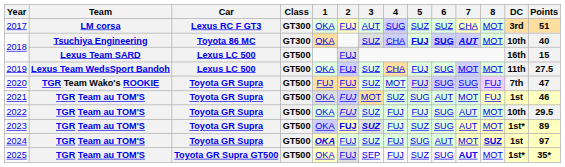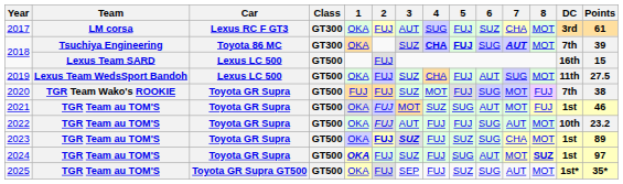 <table class="wikitable" style="text-align:center; font-size:85%">
 <tr>
 <th>Year</th>
 <th>Team</th>
 <th>Car</th>
 <th>Class</th>
 <th>1</th>
 <th>2</th>
 <th>3</th>
 <th>4</th>
 <th>5</th>
 <th>6</th>
 <th>7</th>
 <th>8</th>
 <th>DC</th>
 <th>Points</th>
 </tr>
 <tr>
 <td><a href='#'>2017</a></td>
 <th nowrap><a href='#'>LM corsa</a></th>
 <th nowrap><a href='#'>Lexus RC F GT3</a></th>
 <th>GT300</th>
 <td style="background:#DFFFDF;"><a href='#'>OKA</a><br></td>
 <td style="background:#FFFFBF;"><a href='#'>FUJ</a><br></td>
 <td style="background:#DFFFDF;"><a href='#'>AUT</a><br></td>
 <td style="background:#CFCFFF;"><a href='#'>SUG</a><br></td>
-<td style="background:#DFFFDF;"><a href='#'>SUZ</a><br></td>
+<td style="background:#DFFFDF;"><a href='#'>FUJ</a><br></td>
 <td style="background:#DFFFDF;"><a href='#'>SUZ</a><br></td>
 <td style="background:#FFFFBF;"><a href='#'>CHA</a><br></td>
 <td style="background:#DFFFDF;"><a href='#'>MOT</a><br></td>
 <th style="background:#FFDF9F;">3rd</th>
-<th style="background:#FFDF9F;">51</th>
+<th style="background:#FFDF9F;">61</th>
 </tr>
 <tr>
 <td rowspan=2><a href='#'>2018</a></td>
 <th nowrap><a href='#'>Tsuchiya Engineering</a></th>
 <th nowrap><a href='#'>Toyota 86 MC</a></th>
 <th>GT300</th>
 <td style="background:#FFDF9F;"><a href='#'>OKA</a><br></td>
 <td></td>
 <td style="background:#DFDFDF;"><a href='#'>SUZ</a><br></td>
-<td style="background:#CFCFFF;"><a href='#'>CHA</a><br></td>
+<td style="background:#CFCFFF;"><strong><a href='#'>CHA</a><br></strong></td>
 <td style="background:#DFFFDF;"><strong><a href='#'>FUJ</a></strong><br></td>
-<td style="background:#CFCFFF;"><strong><a href='#'>SUG</a><br></strong></td>
+<td style="background:#CFCFFF;"><a href='#'>SUG</a><br></td>
 <td style="background:#CFCFFF;"><strong><em><a href='#'>AUT</a></em></strong><br></td>
 <td style="background:#DFFFDF;"><a href='#'>MOT</a><br></td>
-<th>10th</th>
-<th>40</th>
+<th>7th</th>
+<th>39</th>
 </tr>
 <tr>
 <th nowrap><a href='#'>Lexus Team SARD</a></th>
 <th nowrap><a href='#'>Lexus LC 500</a></th>
 <th>GT500</th>
 <td></td>
 <td style="background:#DFDFDF;"><a href='#'>FUJ</a><br></td>
 <td colspan=6></td>
 <th>16th</th>
 <th>15</th>
 </tr>
 <tr>
 <td><a href='#'>2019</a></td>
 <th nowrap><a href='#'>Lexus Team WedsSport Bandoh</a></th>
 <th nowrap><a href='#'>Lexus LC 500</a></th>
 <th>GT500</th>
 <td style="background:#DFFFDF;"><a href='#'>OKA</a><br></td>
 <td style="background:#CFCFFF;"><a href='#'>FUJ</a><br></td>
 <td style="background:#DFFFDF;"><a href='#'>SUZ</a><br></td>
 <td style="background:#FFDF9F;"><a href='#'>CHA</a><br></td>
 <td style="background:#DFFFDF;"><a href='#'>FUJ</a><br></td>
-<td style="background:#DFFFDF;"><a href='#'>SUG</a><br></td>
-<td style="background:#CFCFFF;"><a href='#'>MOT</a><br></td>
+<td style="background:#DFFFDF;"><a href='#'>AUT</a><br></td>
+<td style="background:#CFCFFF;"><a href='#'>SUG</a><br></td>
 <td style="background:#DFFFDF;"><a href='#'>MOT</a><br></td>
 <th>11th</th>
 <th>27.5</th>
 </tr>
 <tr>
 <td><a href='#'>2020</a></td>
 <th nowrap><a href='#'>TGR</a> Team Wako's <a href='#'>ROOKIE</a></th>
 <th nowrap><a href='#'>Toyota GR Supra</a></th>
 <th>GT500</th>
 <td style="background:#FFDF9F;"><a href='#'>FUJ</a><br></td>
 <td style="background:#FFDF9F;"><a href='#'>FUJ</a><br></td>
 <td style="background:#DFFFDF;"><a href='#'>SUZ</a><br></td>
 <td style="background:#DFFFDF;"><a href='#'>MOT</a><br></td>
 <td style="background:#DFDFDF;"><a href='#'>FUJ</a><br></td>
 <td style="background:#CFCFFF;"><a href='#'>SUG</a><br></td>
-<td style="background:#CFCFFF;"><a href='#'>SUG</a><br></td>
+<td style="background:#CFCFFF;"><a href='#'>MOT</a><br></td>
 <td style="background:#EFCFFF;"><a href='#'>FUJ</a><br></td>
 <th>7th</th>
-<th>47</th>
+<th>38</th>
 </tr>
 <tr>
 <td><a href='#'>2021</a></td>
 <th nowrap><a href='#'>TGR</a> <a href='#'>Team au TOM'S</a></th>
 <th nowrap><a href='#'>Toyota GR Supra</a></th>
 <th>GT500</th>
 <td style="background:#DFDFDF;"><a href='#'>OKA</a><br></td>
 <td style="background:#CFCFFF;"><em><a href='#'>FUJ</a></em><br></td>
 <td style="background:#FFDF9F;"><a href='#'>MOT</a><br></td>
 <td style="background:#DFFFDF;"><a href='#'>SUZ</a><br></td>
 <td style="background:#DFFFDF;"><a href='#'>SUG</a><br></td>
 <td style="background:#DFFFDF;"><a href='#'>AUT</a><br></td>
 <td style="background:#DFFFDF;"><a href='#'>MOT</a><br></td>
 <td style="background:#FFFFBF;"><a href='#'>FUJ</a><br></td>
 <th style="background:#FFFFBF;">1st</th>
 <th style="background:#FFFFBF;">46</th>
 </tr>
 <tr>
 <td><a href='#'>2022</a></td>
 <th nowrap><a href='#'>TGR</a> <a href='#'>Team au TOM'S</a></th>
 <th nowrap><a href='#'>Toyota GR Supra</a></th>
 <th>GT500</th>
 <td style="background:#DFFFDF;"><a href='#'>OKA</a><br></td>
 <td style="background:#DFDFDF;"><em><a href='#'>FUJ</a></em><br></td>
-<td style="background:#DFFFDF;"><a href='#'>SUZ</a><br></td>
+<td style="background:#DFFFDF;"><a href='#'>AUT</a><br></td>
 <td style="background:#DFFFDF;"><a href='#'>FUJ</a><br></td>
 <td style="background:#DFFFDF;"><a href='#'>FUJ</a><br></td>
 <td style="background:#DFFFDF;"><a href='#'>SUG</a><br></td>
 <td style="background:#DFFFDF;"><a href='#'>AUT</a><br></td>
 <td style="background:#DFFFDF;"><a href='#'>MOT</a><br></td>
 <th>10th</th>
-<th>29.5</th>
+<th>23.2</th>
 </tr>
 <tr>
 <td><a href='#'>2023</a></td>
 <th nowrap><a href='#'>TGR</a> <a href='#'>Team au TOM'S</a></th>
 <th nowrap><a href='#'>Toyota GR Supra</a></th>
 <th>GT500</th>
 <td style="background:#CFCFFF;"><a href='#'>OKA</a><br></td>
 <td style="background:#FFFFBF;"><strong><a href='#'>FUJ</a><br></strong></td>
 <td style="background:#DFDFDF;"><strong><em><a href='#'>SUZ</a></em></strong><br></td>
 <td style="background:#DFFFDF;"><a href='#'>FUJ</a><br></td>
 <td style="background:#DFFFDF;"><a href='#'>SUZ</a><br></td>
 <td style="background:#DFFFDF;"><a href='#'>SUG</a><br></td>
-<td style="background:#FFFFBF;"><a href='#'>AUT</a><br></td>
+<td style="background:#FFFFBF;"><a href='#'>CHA</a><br></td>
 <td style="background:#FFFFBF;"><a href='#'>MOT</a><br></td>
-<th style="background:#FFFFBF;">1st*</th>
+<th style="background:#FFFFBF;">1st</th>
 <th style="background:#FFFFBF;">89</th>
 </tr>
 <tr>
 <td><a href='#'>2024</a></td>
 <th nowrap><a href='#'>TGR</a> <a href='#'>Team au TOM'S</a></th>
 <th nowrap><a href='#'>Toyota GR Supra</a></th>
 <th>GT500</th>
 <td style="background:#FFFFBF;"><strong><em><a href='#'>OKA</a></em></strong><br></td>
 <td style="background:#DFFFDF;"><a href='#'>FUJ</a><br></td>
 <td style="background:#DFFFDF;"><a href='#'>SUZ</a><br></td>
 <td style="background:#DFFFDF;"><a href='#'>FUJ</a><br></td>
 <td style="background:#DFFFDF;"><a href='#'>SUG</a><br></td>
 <td style="background:#DFFFDF;"><a href='#'>AUT</a><br></td>
 <td style="background:#FFFFBF;"><a href='#'>MOT</a><br></td>
 <td style="background:#FFFFBF;"><strong><a href='#'>SUZ</a></strong><br></td>
 <th style="background:#FFFFBF;">1st</th>
 <th style="background:#FFFFBF;">97</th>
 </tr>
 <tr>
 <td><a href='#'>2025</a></td>
 <th nowrap><a href='#'>TGR</a> <a href='#'>Team au TOM'S</a></th>
 <th nowrap><a href='#'>Toyota GR Supra GT500</a></th>
 <th>GT500</th>
 <td style="background:#FFFFBF;"><a href='#'>OKA</a><br></td>
 <td style="background:#DFDFDF;"><a href='#'>FUJ</a><br></td>
 <td style="background:#;"><a href='#'>SEP</a><br></td>
 <td style="background:#;"><a href='#'>FUJ</a><br></td>
 <td style="background:#;"><a href='#'>SUZ</a><br></td>
 <td style="background:#;"><a href='#'>SUG</a><br></td>
-<td style="background:#;"><strong><a href='#'>AUT</a><br></strong></td>
+<td style="background:#;"><a href='#'>AUT</a><br></td>
 <td style="background:#;"><a href='#'>MOT</a><br></td>
 <th style="background:#FFFFBF;">1st*</th>
 <th style="background:#FFFFBF;">35*</th>
 </tr>
 </table>
